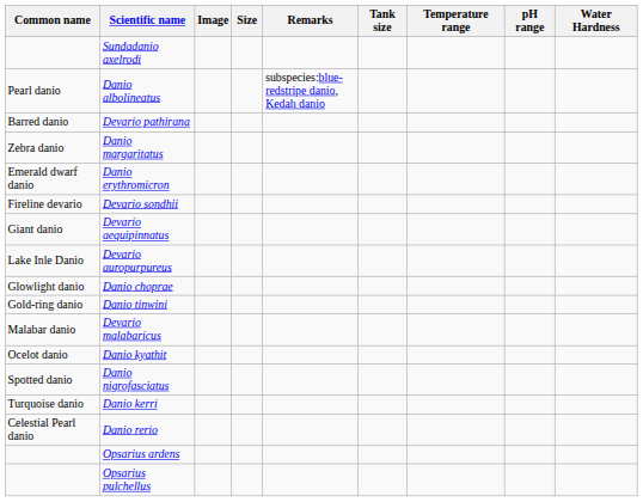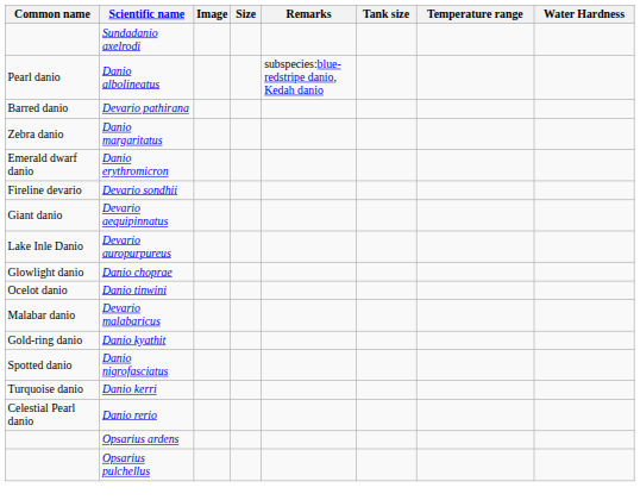 <table class="wikitable sortable">
 <tr>
 <th width="15%">Common name</th>
 <th width="15%"><a href='#'>Scientific name</a></th>
 <th width="1%">Image</th>
 <th width="5%">Size</th>
 <th width="15%">Remarks</th>
 <th>Tank size</th>
 <th class="unsortable">Temperature range</th>
-<th class="unsortable">pH range</th>
 <th>Water Hardness</th>
 </tr>
 <tr>
 <td></td>
 <td><em><a href='#'>Sundadanio axelrodi</a></em></td>
 <td align="center"></td>
 <td align="center"></td>
-<td></td>
 <td></td>
 <td></td>
 <td></td>
 <td></td>
 </tr>
 <tr>
 <td>Pearl danio</td>
 <td><em><a href='#'>Danio albolineatus</a></em></td>
 <td align="center"></td>
 <td align="center"></td>
 <td>subspecies:<a href='#'>blue-redstripe danio</a>, <a href='#'>Kedah danio</a></td>
 <td></td>
 <td></td>
 <td></td>
-<td></td>
 </tr>
 <tr>
 <td>Barred danio</td>
 <td><em><a href='#'>Devario pathirana</a></em></td>
 <td align="center"></td>
 <td align="center"></td>
-<td></td>
 <td></td>
 <td></td>
 <td></td>
 <td></td>
 </tr>
 <tr>
 <td>Zebra danio</td>
 <td><em><a href='#'>Danio margaritatus</a></em></td>
 <td align="center"></td>
 <td align="center"></td>
 <td></td>
 <td></td>
 <td></td>
 <td></td>
-<td></td>
 </tr>
 <tr>
 <td>Emerald dwarf danio</td>
 <td><em><a href='#'>Danio erythromicron</a></em></td>
 <td align="center"></td>
 <td align="center"></td>
-<td></td>
 <td></td>
 <td></td>
 <td></td>
 <td></td>
 </tr>
 <tr>
 <td>Fireline devario</td>
 <td><em><a href='#'>Devario sondhii</a></em></td>
 <td align="center"></td>
 <td align="center"></td>
 <td></td>
 <td></td>
 <td></td>
 <td></td>
-<td></td>
 </tr>
 <tr>
 <td>Giant danio</td>
 <td><em><a href='#'>Devario aequipinnatus</a></em></td>
 <td align="center"></td>
 <td align="center"></td>
-<td></td>
 <td></td>
 <td></td>
 <td></td>
 <td></td>
 </tr>
 <tr>
 <td>Lake Inle Danio</td>
 <td><em><a href='#'>Devario auropurpureus</a></em></td>
 <td align="center"></td>
 <td align="center"></td>
 <td></td>
 <td></td>
 <td></td>
 <td></td>
-<td></td>
 </tr>
 <tr>
 <td>Glowlight danio</td>
 <td><em><a href='#'>Danio choprae</a></em></td>
 <td align="center"></td>
 <td align="center"></td>
 <td></td>
 <td></td>
 <td></td>
 <td></td>
-<td></td>
 </tr>
 <tr>
-<td>Gold-ring danio</td>
+<td>Ocelot danio</td>
 <td><em><a href='#'>Danio tinwini</a></em></td>
 <td align="center"></td>
 <td align="center"></td>
-<td></td>
 <td></td>
 <td></td>
 <td></td>
 <td></td>
 </tr>
 <tr>
 <td>Malabar danio</td>
 <td><em><a href='#'>Devario malabaricus</a></em></td>
 <td align="center"></td>
 <td align="center"></td>
 <td></td>
 <td></td>
 <td></td>
 <td></td>
-<td></td>
 </tr>
 <tr>
-<td>Ocelot danio</td>
+<td>Gold-ring danio</td>
 <td><em><a href='#'>Danio kyathit</a></em></td>
 <td align="center"></td>
 <td align="center"></td>
-<td></td>
 <td></td>
 <td></td>
 <td></td>
 <td></td>
 </tr>
 <tr>
 <td>Spotted danio</td>
 <td><em><a href='#'>Danio nigrofasciatus</a></em></td>
 <td align="center"></td>
 <td align="center"></td>
 <td></td>
 <td></td>
 <td></td>
 <td></td>
-<td></td>
 </tr>
 <tr>
 <td>Turquoise danio</td>
 <td><em><a href='#'>Danio kerri</a></em></td>
 <td align="center"></td>
 <td align="center"></td>
-<td></td>
 <td></td>
 <td></td>
 <td></td>
 <td></td>
 </tr>
 <tr>
 <td>Celestial Pearl danio</td>
 <td><em><a href='#'>Danio rerio</a></em></td>
 <td align="center"></td>
 <td align="center"></td>
 <td></td>
 <td></td>
 <td></td>
 <td></td>
-<td></td>
 </tr>
 <tr>
 <td></td>
 <td><em><a href='#'>Opsarius ardens</a></em></td>
 <td align="center"></td>
 <td align="center"></td>
-<td></td>
 <td></td>
 <td></td>
 <td></td>
 <td></td>
 </tr>
 <tr>
 <td></td>
 <td><em><a href='#'>Opsarius pulchellus</a></em></td>
 <td align="center"></td>
 <td align="center"></td>
 <td></td>
 <td></td>
 <td></td>
 <td></td>
-<td></td>
 </tr>
 </table>
